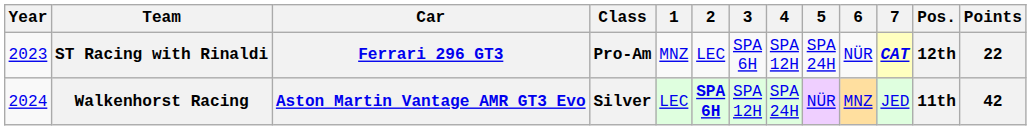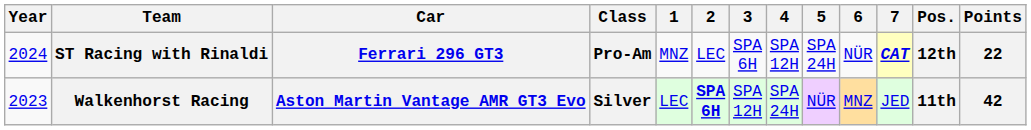 <table class="wikitable" border="1" style="text-align:center; font-size:90%;">
 <tr>
 <th>Year</th>
 <th>Team</th>
 <th>Car</th>
 <th>Class</th>
 <th>1</th>
 <th>2</th>
 <th>3</th>
 <th>4</th>
 <th>5</th>
 <th>6</th>
 <th>7</th>
 <th>Pos.</th>
 <th>Points</th>
 </tr>
 <tr>
-<td><a href='#'>2023</a></td>
+<td><a href='#'>2024</a></td>
 <th nowrap>ST Racing with Rinaldi</th>
 <th nowrap><a href='#'>Ferrari 296 GT3</a></th>
 <th nowrap>Pro-Am</th>
 <td style="background:#;"><a href='#'>MNZ</a></td>
 <td style="background:#;"><a href='#'>LEC</a></td>
 <td style="background:#;"><a href='#'>SPA<br>6H</a></td>
 <td style="background:#;"><a href='#'>SPA<br>12H</a></td>
 <td style="background:#;"><a href='#'>SPA<br>24H</a></td>
 <td style="background:#;"><a href='#'>NÜR</a></td>
 <td style="background:#FFFFBF;"><strong><em><a href='#'>CAT</a></em></strong><br></td>
 <th>12th</th>
 <th>22</th>
 </tr>
 <tr>
-<td><a href='#'>2024</a></td>
+<td><a href='#'>2023</a></td>
 <th nowrap>Walkenhorst Racing</th>
 <th nowrap><a href='#'>Aston Martin Vantage AMR GT3 Evo</a></th>
 <th>Silver</th>
 <td style="background:#DFFFDF;"><a href='#'>LEC</a><br></td>
 <td style="background:#DFFFDF;"><strong><a href='#'>SPA<br>6H</a><br></strong></td>
 <td style="background:#DFFFDF;"><a href='#'>SPA<br>12H</a><br></td>
 <td style="background:#DFFFDF;"><a href='#'>SPA<br>24H</a><br></td>
 <td style="background:#EFCFFF;"><a href='#'>NÜR</a><br></td>
 <td style="background:#FFDF9F;"><a href='#'>MNZ</a><br></td>
 <td style="background:#DFFFDF;"><a href='#'>JED</a><br></td>
 <th>11th</th>
 <th>42</th>
 </tr>
 </table>
